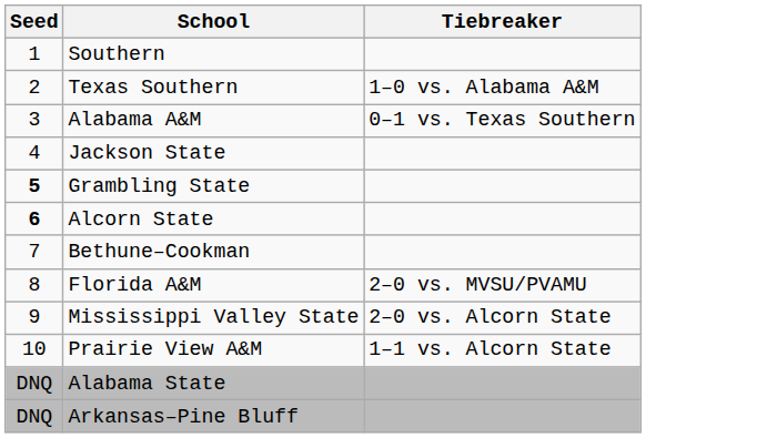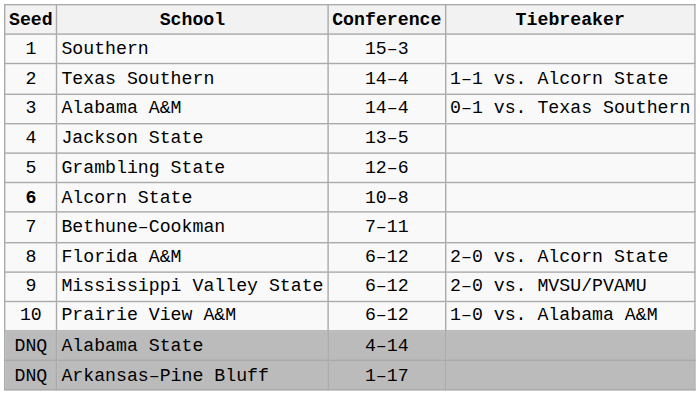 <table class="wikitable" style="text-align:center">
 <tr>
 <th>Seed</th>
 <th>School</th>
+<th>Conference</th>
 <th>Tiebreaker</th>
 </tr>
 <tr>
 <td>1</td>
 <td align="left">Southern</td>
+<td>15–3</td>
 <td align="left"></td>
 </tr>
 <tr>
 <td>2</td>
 <td align="left">Texas Southern</td>
-<td align="left">1–0 vs. Alabama A&M</td>
+<td>14–4</td>
+<td align="left">1–1 vs. Alcorn State</td>
 </tr>
 <tr>
 <td>3</td>
 <td align="left">Alabama A&M</td>
+<td>14–4</td>
 <td align="left">0–1 vs. Texas Southern</td>
 </tr>
 <tr>
 <td>4</td>
 <td align="left">Jackson State</td>
+<td>13–5</td>
 <td align="left"></td>
 </tr>
 <tr>
-<td><strong>5</strong></td>
+<td>5</td>
 <td align="left">Grambling State</td>
+<td>12–6</td>
 <td align="left"></td>
 </tr>
 <tr>
 <td><strong>6</strong></td>
 <td align="left">Alcorn State</td>
+<td>10–8</td>
 <td align="left"></td>
 </tr>
 <tr>
 <td>7</td>
 <td align="left">Bethune–Cookman</td>
+<td>7–11</td>
 <td align="left"></td>
 </tr>
 <tr>
 <td>8</td>
 <td align="left">Florida A&M</td>
-<td align="left">2–0 vs. MVSU/PVAMU</td>
+<td>6–12</td>
+<td align="left">2–0 vs. Alcorn State</td>
 </tr>
 <tr>
 <td>9</td>
 <td align="left">Mississippi Valley State</td>
-<td align="left">2–0 vs. Alcorn State</td>
+<td>6–12</td>
+<td align="left">2–0 vs. MVSU/PVAMU</td>
 </tr>
 <tr>
 <td>10</td>
 <td align="left">Prairie View A&M</td>
-<td align="left">1–1 vs. Alcorn State</td>
+<td>6–12</td>
+<td align="left">1–0 vs. Alabama A&M</td>
 </tr>
 <tr bgcolor="#bbbbbb">
 <td>DNQ</td>
 <td align="left">Alabama State</td>
+<td>4–14</td>
 <td></td>
 </tr>
 <tr bgcolor="#bbbbbb">
 <td>DNQ</td>
 <td align="left">Arkansas–Pine Bluff</td>
+<td>1–17</td>
 <td></td>
 </tr>
 </table>
